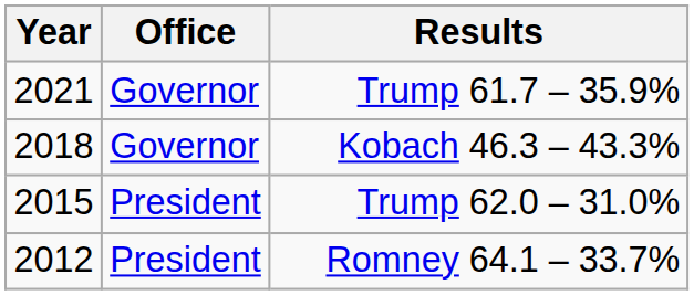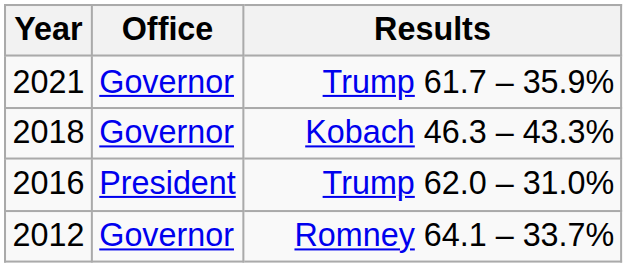 <table class=wikitable>
 <tr>
 <th width="30">Year</th>
 <th width="60">Office</th>
 <th width="180">Results</th>
 </tr>
 <tr>
 <td>2021</td>
 <td><a href='#'>Governor</a></td>
 <td align="right" ><a href='#'>Trump</a> 61.7 – 35.9%</td>
 </tr>
 <tr>
 <td>2018</td>
 <td><a href='#'>Governor</a></td>
 <td align="right" ><a href='#'>Kobach</a> 46.3 – 43.3%</td>
 </tr>
 <tr>
-<td>2015</td>
+<td>2016</td>
 <td><a href='#'>President</a></td>
 <td align="right" ><a href='#'>Trump</a> 62.0 – 31.0%</td>
 </tr>
 <tr>
 <td>2012</td>
-<td><a href='#'>President</a></td>
+<td><a href='#'>Governor</a></td>
 <td align="right" ><a href='#'>Romney</a> 64.1 – 33.7%</td>
 </tr>
 </table>
